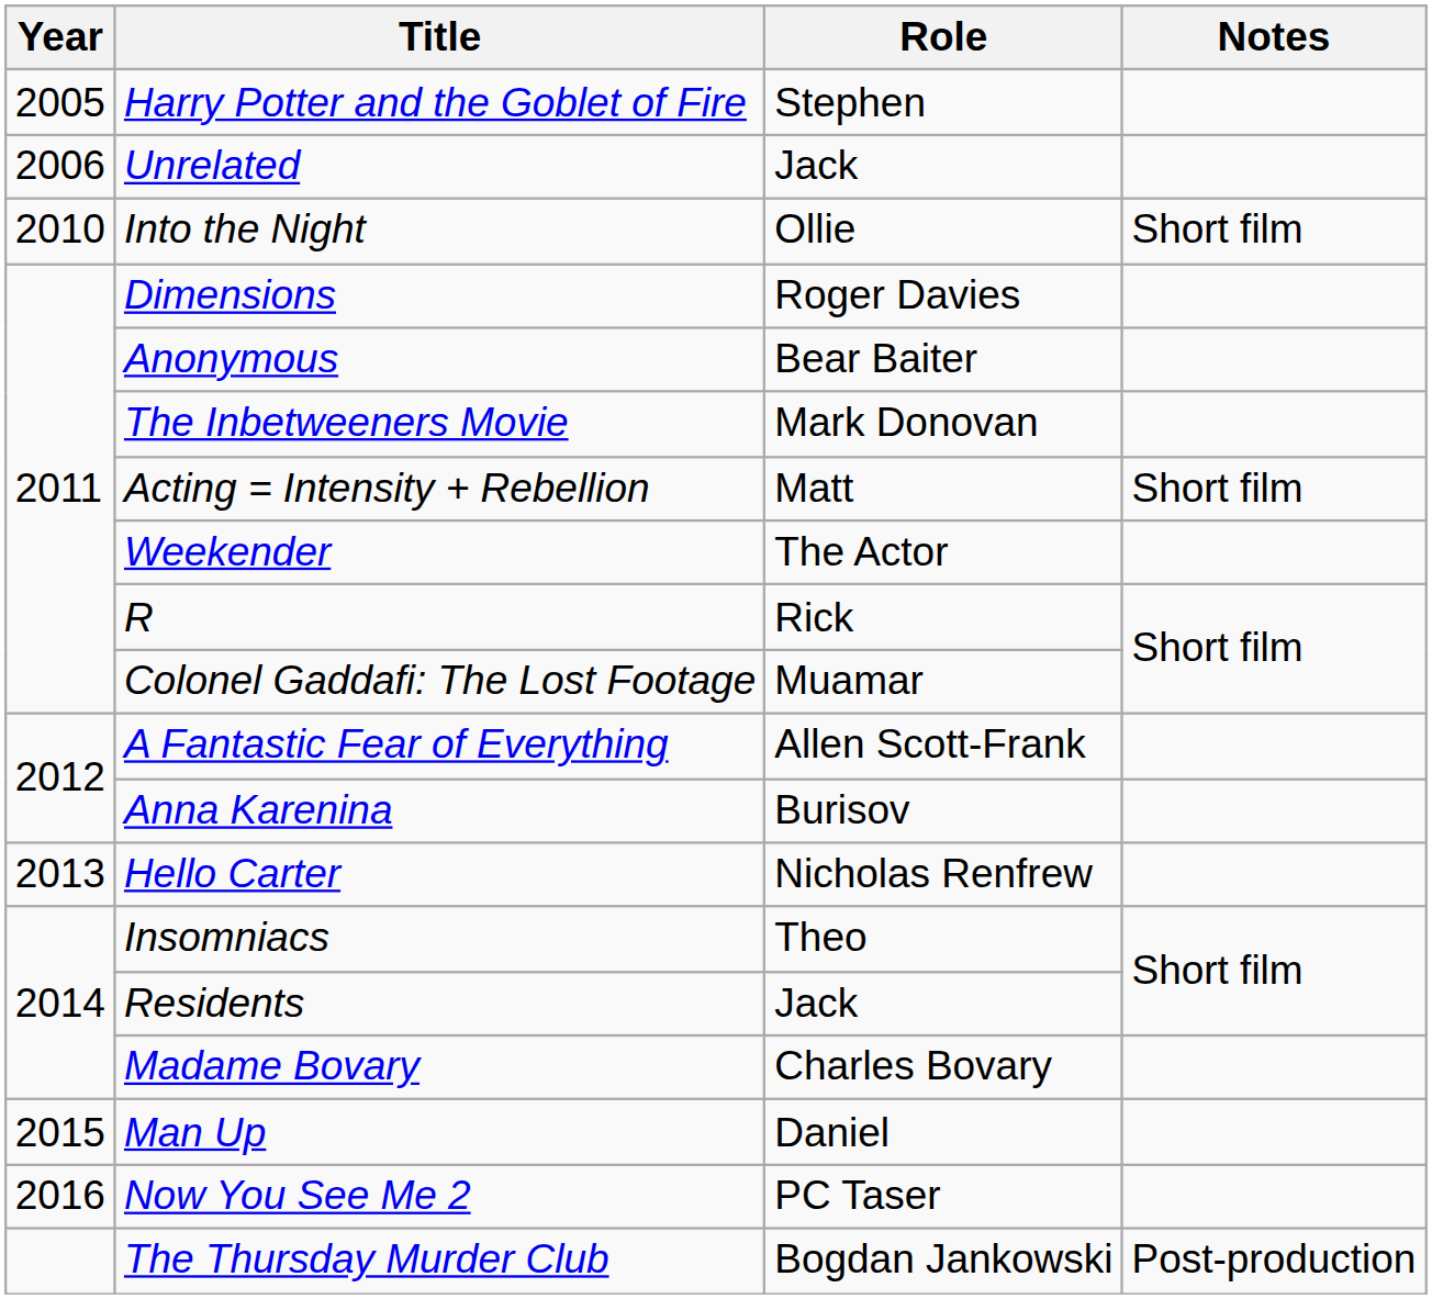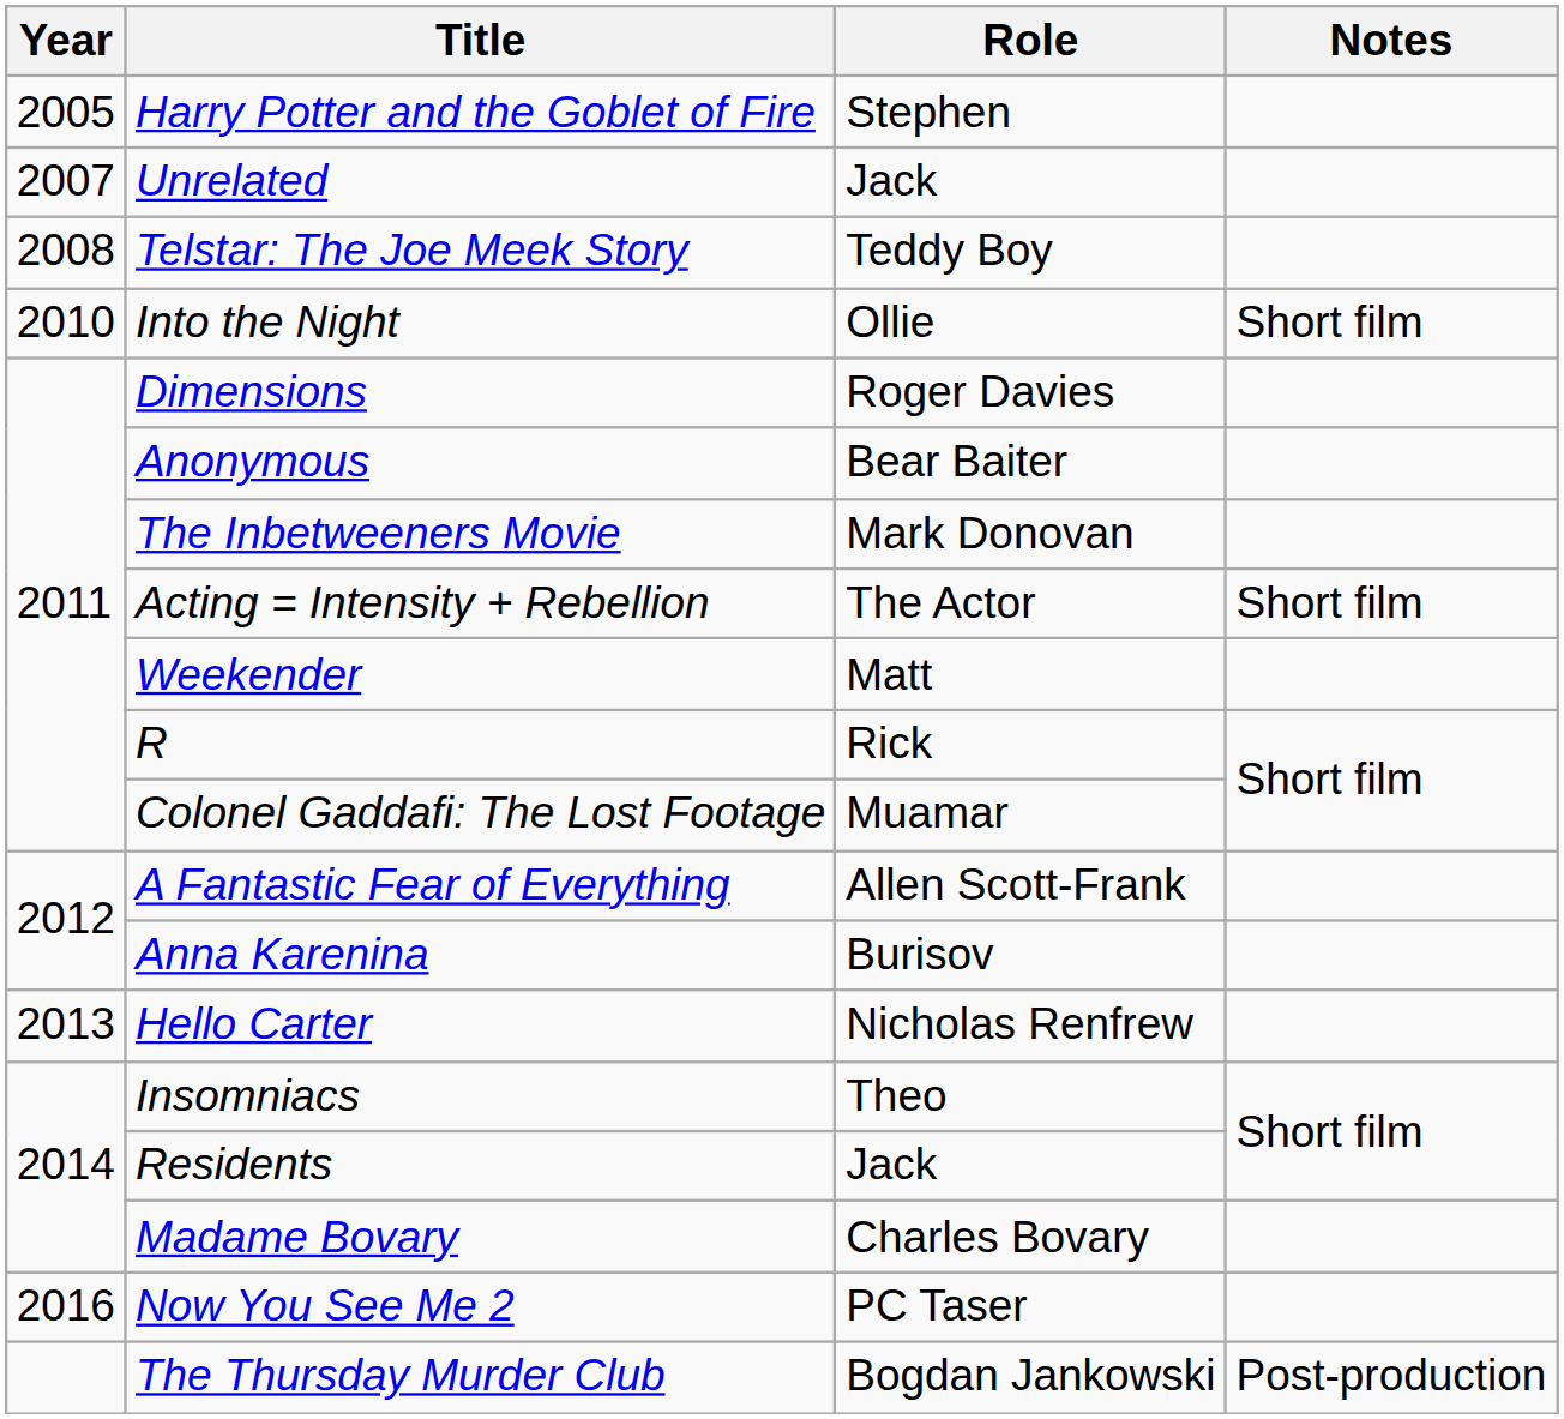 <table class="wikitable sortable">
 <tr>
 <th>Year</th>
 <th>Title</th>
 <th>Role</th>
 <th>Notes</th>
 </tr>
 <tr>
 <td>2005</td>
 <td><em><a href='#'>Harry Potter and the Goblet of Fire</a></em></td>
 <td>Stephen</td>
 <td></td>
 </tr>
 <tr>
-<td>2006</td>
+<td>2007</td>
 <td><em><a href='#'>Unrelated</a></em></td>
 <td>Jack</td>
+<td></td>
+</tr>
+<tr>
+<td>2008</td>
+<td><em><a href='#'>Telstar: The Joe Meek Story</a></em></td>
+<td>Teddy Boy</td>
 <td></td>
 </tr>
 <tr>
 <td>2010</td>
 <td><em>Into the Night</em></td>
 <td>Ollie</td>
 <td>Short film</td>
 </tr>
 <tr>
 <td rowspan=7>2011</td>
 <td><em><a href='#'>Dimensions</a></em></td>
 <td>Roger Davies</td>
 <td></td>
 </tr>
 <tr>
 <td><em><a href='#'>Anonymous</a></em></td>
 <td>Bear Baiter</td>
 <td></td>
 </tr>
 <tr>
 <td><em><a href='#'>The Inbetweeners Movie</a></em></td>
 <td>Mark Donovan</td>
 <td></td>
 </tr>
 <tr>
 <td><em>Acting = Intensity + Rebellion</em></td>
-<td>Matt</td>
+<td>The Actor</td>
 <td>Short film</td>
 </tr>
 <tr>
 <td><em><a href='#'>Weekender</a></em></td>
-<td>The Actor</td>
+<td>Matt</td>
 <td></td>
 </tr>
 <tr>
 <td><em>R</em></td>
 <td>Rick</td>
 <td rowspan="2">Short film</td>
 </tr>
 <tr>
 <td><em>Colonel Gaddafi: The Lost Footage</em></td>
 <td>Muamar</td>
 </tr>
 <tr>
 <td rowspan=2>2012</td>
 <td><em><a href='#'>A Fantastic Fear of Everything</a></em></td>
 <td>Allen Scott-Frank</td>
 <td></td>
 </tr>
 <tr>
 <td><em><a href='#'>Anna Karenina</a></em></td>
 <td>Burisov</td>
 <td></td>
 </tr>
 <tr>
 <td>2013</td>
 <td><em><a href='#'>Hello Carter</a></em></td>
 <td>Nicholas Renfrew</td>
 <td></td>
 </tr>
 <tr>
 <td rowspan=3>2014</td>
 <td><em>Insomniacs</em></td>
 <td>Theo</td>
 <td rowspan="2">Short film</td>
 </tr>
 <tr>
 <td><em>Residents</em></td>
 <td>Jack</td>
 </tr>
 <tr>
 <td><em><a href='#'>Madame Bovary</a></em></td>
 <td>Charles Bovary</td>
 <td></td>
 </tr>
 <tr>
-<td>2015</td>
-<td><em><a href='#'>Man Up</a></em></td>
-<td>Daniel</td>
-<td></td>
-</tr>
-<tr>
 <td>2016</td>
 <td><em><a href='#'>Now You See Me 2</a></em></td>
 <td>PC Taser</td>
 <td></td>
 </tr>
 <tr>
 <td></td>
 <td><em><a href='#'>The Thursday Murder Club</a></em></td>
 <td>Bogdan Jankowski</td>
 <td>Post-production</td>
 </tr>
 </table>
